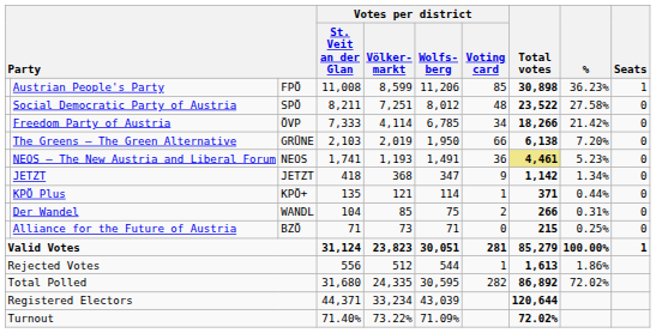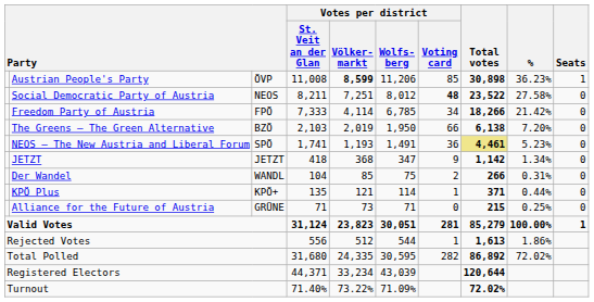 <table class="wikitable" border="1" style="text-align:right;">
 <tr>
 <th style="text-align:left;" valign=bottom rowspan=2 colspan=3>Party</th>
 <th colspan=4>Votes per district</th>
 <th align=center valign=bottom rowspan=2 width="50">Total<br>votes</th>
 <th align=center valign=bottom rowspan=2 width="50">%</th>
 <th align=center valign=bottom rowspan=2>Seats</th>
 </tr>
 <tr>
 <th align=center valign=bottom width="50"><a href='#'>St. Veit<br>an der<br>Glan</a></th>
 <th align=center valign=bottom width="50"><a href='#'>Völker-<br>markt</a></th>
 <th align=center valign=bottom width="50"><a href='#'>Wolfs-<br>berg</a></th>
 <th align=center valign=bottom width="50"><a href='#'>Voting<br>card</a></th>
 </tr>
 <tr>
 <td></td>
 <td align=left><a href='#'>Austrian People's Party</a></td>
-<td align=left>FPÖ</td>
+<td align=left>ÖVP</td>
 <td>11,008</td>
-<td>8,599</td>
+<td><strong>8,599</strong></td>
 <td>11,206</td>
 <td>85</td>
 <td><strong>30,898</strong></td>
 <td>36.23%</td>
 <td>1</td>
 </tr>
 <tr>
 <td></td>
 <td align=left><a href='#'>Social Democratic Party of Austria</a></td>
-<td align=left>SPÖ</td>
+<td align=left>NEOS</td>
 <td>8,211</td>
 <td>7,251</td>
 <td>8,012</td>
-<td>48</td>
+<td><strong>48</strong></td>
 <td><strong>23,522</strong></td>
 <td>27.58%</td>
 <td>0</td>
 </tr>
 <tr>
 <td></td>
 <td align=left><a href='#'>Freedom Party of Austria</a></td>
-<td align=left>ÖVP</td>
+<td align=left>FPÖ</td>
 <td>7,333</td>
 <td>4,114</td>
 <td>6,785</td>
 <td>34</td>
 <td><strong>18,266</strong></td>
 <td>21.42%</td>
 <td>0</td>
 </tr>
 <tr>
 <td></td>
 <td align=left><a href='#'>The Greens – The Green Alternative</a></td>
-<td align=left>GRÜNE</td>
+<td align=left>BZÖ</td>
 <td>2,103</td>
 <td>2,019</td>
 <td>1,950</td>
 <td>66</td>
 <td><strong>6,138</strong></td>
 <td>7.20%</td>
 <td>0</td>
 </tr>
 <tr>
 <td></td>
 <td align=left style="white-space: nowrap;"><a href='#'>NEOS – The New Austria and Liberal Forum</a></td>
-<td align=left>NEOS</td>
+<td align=left>SPÖ</td>
 <td>1,741</td>
 <td>1,193</td>
 <td>1,491</td>
 <td>36</td>
 <td style="background: khaki;"><strong>4,461</strong></td>
 <td>5.23%</td>
 <td>0</td>
 </tr>
 <tr>
 <td></td>
 <td align=left><a href='#'>JETZT</a></td>
 <td align=left>JETZT</td>
 <td>418</td>
 <td>368</td>
 <td>347</td>
 <td>9</td>
 <td><strong>1,142</strong></td>
 <td>1.34%</td>
 <td>0</td>
 </tr>
 <tr>
 <td></td>
+<td align=left><a href='#'>Der Wandel</a></td>
+<td align=left>WANDL</td>
+<td>104</td>
+<td>85</td>
+<td>75</td>
+<td>2</td>
+<td><strong>266</strong></td>
+<td>0.31%</td>
+<td>0</td>
+</tr>
+<tr>
+<td></td>
 <td align=left><a href='#'>KPÖ Plus</a></td>
 <td align=left>KPÖ+</td>
 <td>135</td>
 <td>121</td>
 <td>114</td>
 <td>1</td>
 <td><strong>371</strong></td>
 <td>0.44%</td>
 <td>0</td>
 </tr>
 <tr>
 <td></td>
-<td align=left><a href='#'>Der Wandel</a></td>
-<td align=left>WANDL</td>
-<td>104</td>
-<td>85</td>
-<td>75</td>
-<td>2</td>
-<td><strong>266</strong></td>
-<td>0.31%</td>
-<td>0</td>
-</tr>
-<tr>
-<td></td>
 <td align=left><a href='#'>Alliance for the Future of Austria</a></td>
-<td align=left>BZÖ</td>
+<td align=left>GRÜNE</td>
 <td>71</td>
 <td>73</td>
 <td>71</td>
 <td>0</td>
 <td><strong>215</strong></td>
 <td>0.25%</td>
 <td>0</td>
 </tr>
 <tr style="font-weight:bold">
 <td align=left colspan=3>Valid Votes</td>
 <td>31,124</td>
 <td>23,823</td>
 <td>30,051</td>
 <td>281</td>
 <td>85,279</td>
 <td>100.00%</td>
 <td>1</td>
 </tr>
 <tr>
 <td align=left colspan=3>Rejected Votes</td>
 <td>556</td>
 <td>512</td>
 <td>544</td>
 <td>1</td>
 <td><strong>1,613</strong></td>
 <td>1.86%</td>
 <td></td>
 </tr>
 <tr>
 <td align=left colspan=3>Total Polled</td>
 <td>31,680</td>
 <td>24,335</td>
 <td>30,595</td>
 <td>282</td>
 <td><strong>86,892</strong></td>
 <td>72.02%</td>
 <td></td>
 </tr>
 <tr>
 <td align=left colspan=3>Registered Electors</td>
 <td>44,371</td>
 <td>33,234</td>
 <td>43,039</td>
 <td></td>
 <td><strong>120,644</strong></td>
 <td></td>
 <td></td>
 </tr>
 <tr>
 <td align=left colspan=3>Turnout</td>
 <td>71.40%</td>
 <td>73.22%</td>
 <td>71.09%</td>
 <td></td>
 <td><strong>72.02%</strong></td>
 <td></td>
 <td></td>
 </tr>
 </table>
